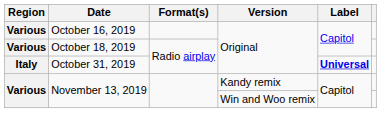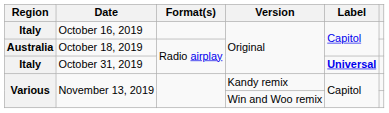 <table class="wikitable plainrowheaders">
 <tr>
 <th scope="col">Region</th>
 <th scope="col">Date</th>
 <th scope="col">Format(s)</th>
 <th scope="col">Version</th>
 <th scope="col">Label</th>
 <th scope="col"></th>
 </tr>
 <tr>
-<th scope="row">Various</th>
+<th scope="row">Italy</th>
 <td>October 16, 2019</td>
 <td></td>
 <td rowspan="3">Original</td>
 <td rowspan="2"><a href='#'>Capitol</a></td>
 <td align="center"></td>
 </tr>
 <tr>
-<th scope="row">Various</th>
+<th scope="row">Australia</th>
 <td>October 18, 2019</td>
 <td rowspan="2">Radio <a href='#'>airplay</a></td>
 <td align="center"></td>
 </tr>
 <tr>
 <th scope="row">Italy</th>
 <td>October 31, 2019</td>
 <td><strong><a href='#'>Universal</a></strong></td>
 <td align="center"></td>
 </tr>
 <tr>
 <th scope="row" rowspan="2">Various</th>
 <td rowspan="2">November 13, 2019</td>
 <td rowspan="2"></td>
 <td>Kandy remix</td>
 <td rowspan="2">Capitol</td>
 <td align="center"></td>
 </tr>
 <tr>
 <td>Win and Woo remix</td>
 <td align="center"></td>
 </tr>
 </table>
